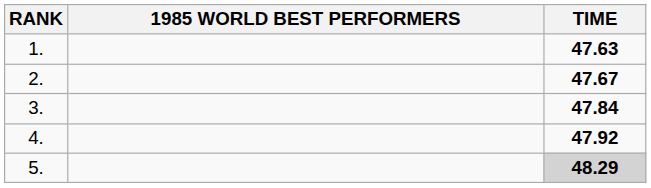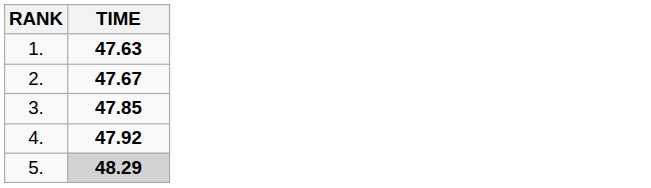 <table class="wikitable sortable">
 <tr>
 <th>RANK</th>
-<th align="center" style="width: 25em">1985 WORLD BEST PERFORMERS</th>
 <th align="center" style="width: 5em">TIME</th>
 </tr>
 <tr>
 <td align="center">1.</td>
-<td></td>
 <td align="center"><strong>47.63</strong></td>
 </tr>
 <tr>
 <td align="center">2.</td>
-<td></td>
 <td align="center"><strong>47.67</strong></td>
 </tr>
 <tr>
 <td align="center">3.</td>
-<td></td>
-<td align="center"><strong>47.84</strong></td>
+<td align="center"><strong>47.85</strong></td>
 </tr>
 <tr>
 <td align="center">4.</td>
-<td></td>
 <td align="center"><strong>47.92</strong></td>
 </tr>
 <tr>
 <td align="center">5.</td>
-<td></td>
 <td align="center" style="background: lightgrey;"><strong>48.29</strong></td>
 </tr>
 </table>
